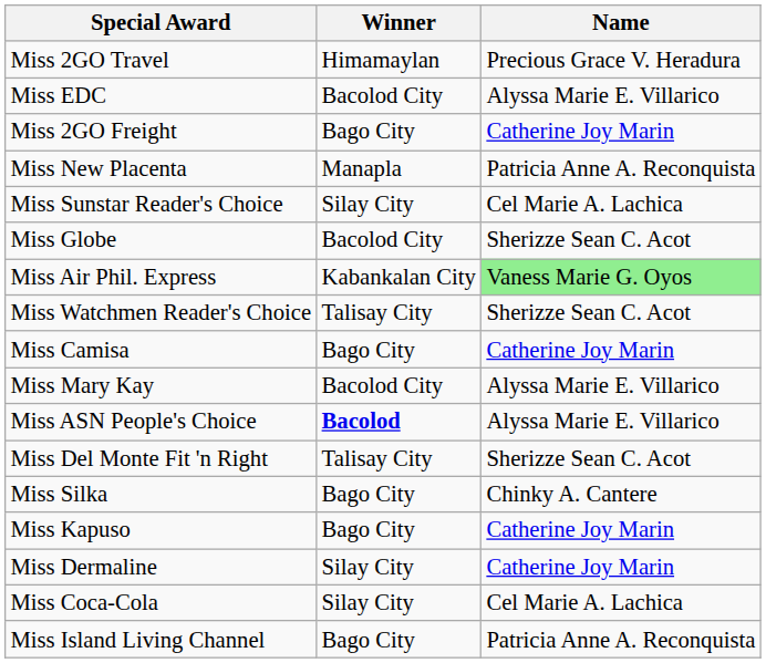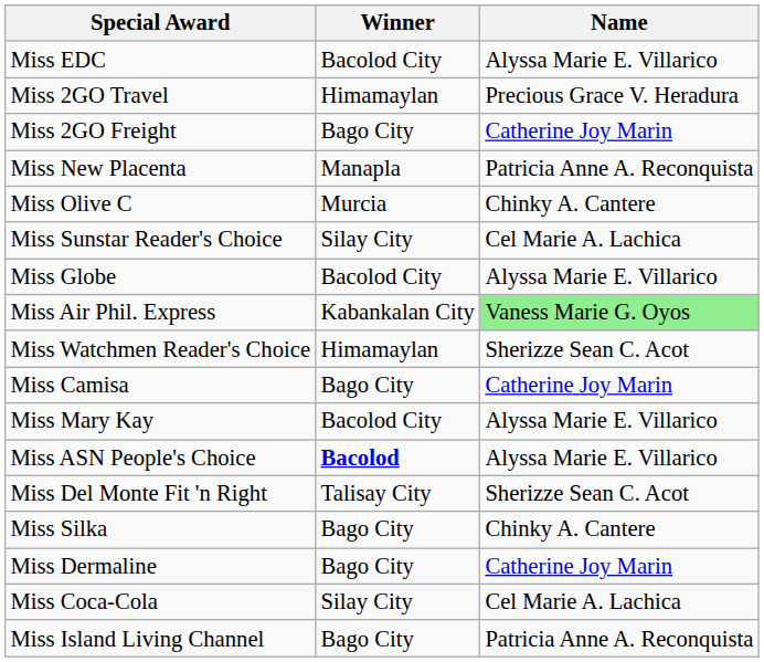 <table class="wikitable">
 <tr>
 <th>Special Award</th>
 <th>Winner</th>
 <th>Name</th>
 </tr>
 <tr>
+<td>Miss EDC</td>
+<td>Bacolod City</td>
+<td>Alyssa Marie E. Villarico</td>
+</tr>
+<tr>
 <td>Miss 2GO Travel</td>
 <td>Himamaylan</td>
 <td>Precious Grace V. Heradura</td>
-</tr>
-<tr>
-<td>Miss EDC</td>
-<td>Bacolod City</td>
-<td>Alyssa Marie E. Villarico</td>
 </tr>
 <tr>
 <td>Miss 2GO Freight</td>
 <td>Bago City</td>
 <td><a href='#'>Catherine Joy Marin</a></td>
 </tr>
 <tr>
 <td>Miss New Placenta</td>
 <td>Manapla</td>
 <td>Patricia Anne A. Reconquista</td>
 </tr>
 <tr>
+<td>Miss Olive C</td>
+<td>Murcia</td>
+<td>Chinky A. Cantere</td>
+</tr>
+<tr>
 <td>Miss Sunstar Reader's Choice</td>
 <td>Silay City</td>
 <td>Cel Marie A. Lachica</td>
 </tr>
 <tr>
 <td>Miss Globe</td>
 <td>Bacolod City</td>
-<td>Sherizze Sean C. Acot</td>
+<td>Alyssa Marie E. Villarico</td>
 </tr>
 <tr>
 <td>Miss Air Phil. Express</td>
 <td>Kabankalan City</td>
 <td style="background: lightgreen;">Vaness Marie G. Oyos</td>
 </tr>
 <tr>
 <td>Miss Watchmen Reader's Choice</td>
-<td>Talisay City</td>
+<td>Himamaylan</td>
 <td>Sherizze Sean C. Acot</td>
 </tr>
 <tr>
 <td>Miss Camisa</td>
 <td>Bago City</td>
 <td><a href='#'>Catherine Joy Marin</a></td>
 </tr>
 <tr>
 <td>Miss Mary Kay</td>
 <td>Bacolod City</td>
 <td>Alyssa Marie E. Villarico</td>
 </tr>
 <tr>
 <td>Miss ASN People's Choice</td>
 <td><strong><a href='#'>Bacolod</a></strong></td>
 <td>Alyssa Marie E. Villarico</td>
 </tr>
 <tr>
 <td>Miss Del Monte Fit 'n Right</td>
 <td>Talisay City</td>
 <td>Sherizze Sean C. Acot</td>
 </tr>
 <tr>
 <td>Miss Silka</td>
 <td>Bago City</td>
 <td>Chinky A. Cantere</td>
 </tr>
 <tr>
-<td>Miss Kapuso</td>
+<td>Miss Dermaline</td>
 <td>Bago City</td>
-<td><a href='#'>Catherine Joy Marin</a></td>
-</tr>
-<tr>
-<td>Miss Dermaline</td>
-<td>Silay City</td>
 <td><a href='#'>Catherine Joy Marin</a></td>
 </tr>
 <tr>
 <td>Miss Coca-Cola</td>
 <td>Silay City</td>
 <td>Cel Marie A. Lachica</td>
 </tr>
 <tr>
 <td>Miss Island Living Channel</td>
 <td>Bago City</td>
 <td>Patricia Anne A. Reconquista</td>
 </tr>
 </table>
